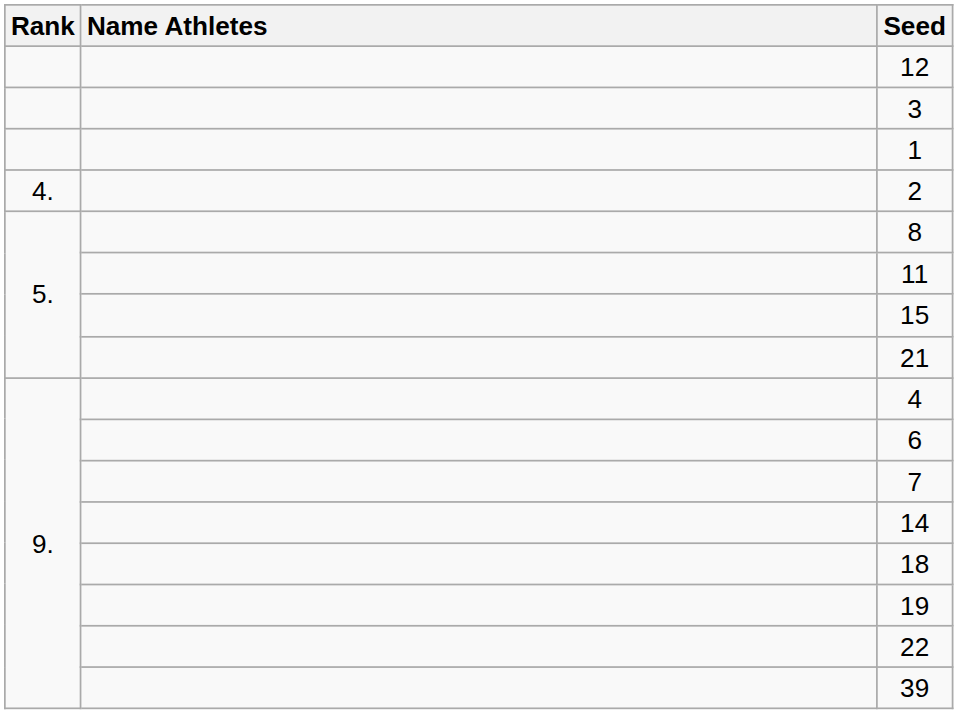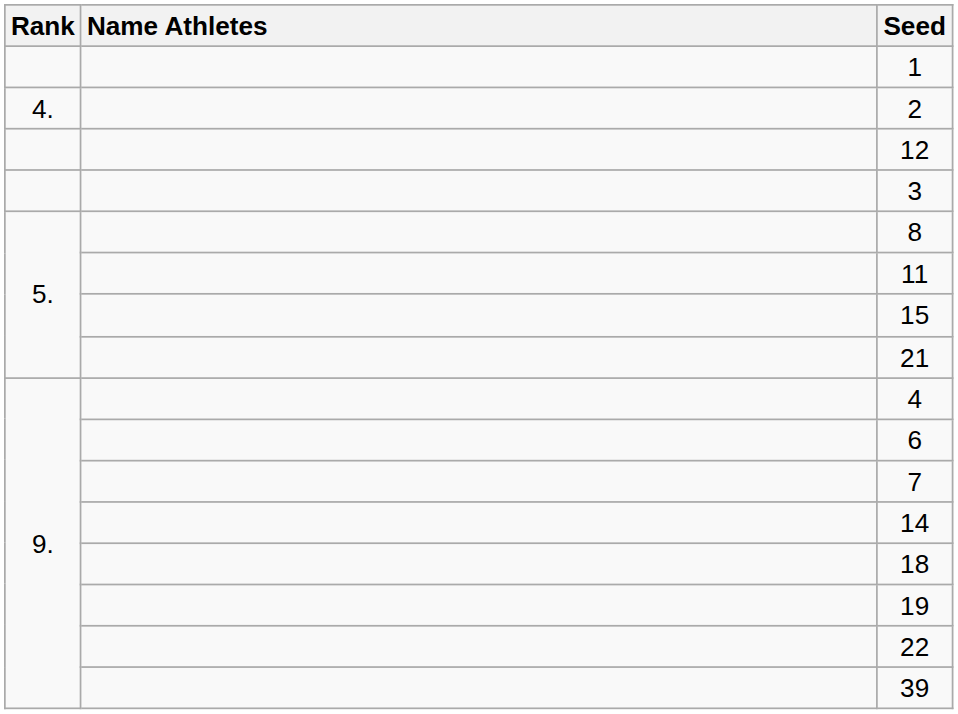 <table class="wikitable" style="font-size:95%;">
 <tr>
 <th>Rank</th>
 <th style="text-align: left; width: 30em">Name Athletes</th>
 <th>Seed</th>
+</tr>
+<tr>
+<td align="center"></td>
+<td></td>
+<td align="center">1</td>
+</tr>
+<tr>
+<td align="center">4.</td>
+<td></td>
+<td align="center">2</td>
 </tr>
 <tr>
 <td align="center"></td>
 <td></td>
 <td align="center">12</td>
 </tr>
 <tr>
 <td align="center"></td>
 <td></td>
 <td align="center">3</td>
-</tr>
-<tr>
-<td align="center"></td>
-<td></td>
-<td align="center">1</td>
-</tr>
-<tr>
-<td align="center">4.</td>
-<td></td>
-<td align="center">2</td>
 </tr>
 <tr>
 <td rowspan=4 align="center">5.</td>
 <td></td>
 <td align="center">8</td>
 </tr>
 <tr>
 <td></td>
 <td align="center">11</td>
 </tr>
 <tr>
 <td></td>
 <td align="center">15</td>
 </tr>
 <tr>
 <td></td>
 <td align="center">21</td>
 </tr>
 <tr>
 <td rowspan=8 align="center">9.</td>
 <td></td>
 <td align="center">4</td>
 </tr>
 <tr>
 <td></td>
 <td align="center">6</td>
 </tr>
 <tr>
 <td></td>
 <td align="center">7</td>
 </tr>
 <tr>
 <td></td>
 <td align="center">14</td>
 </tr>
 <tr>
 <td></td>
 <td align="center">18</td>
 </tr>
 <tr>
 <td></td>
 <td align="center">19</td>
 </tr>
 <tr>
 <td></td>
 <td align="center">22</td>
 </tr>
 <tr>
 <td></td>
 <td align="center">39</td>
 </tr>
 </table>
